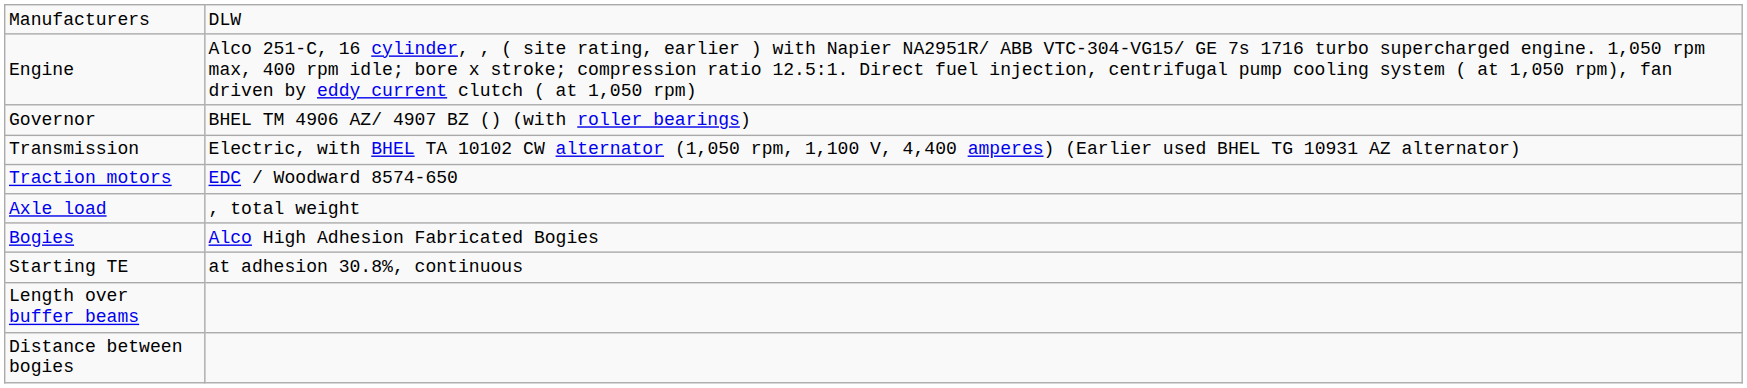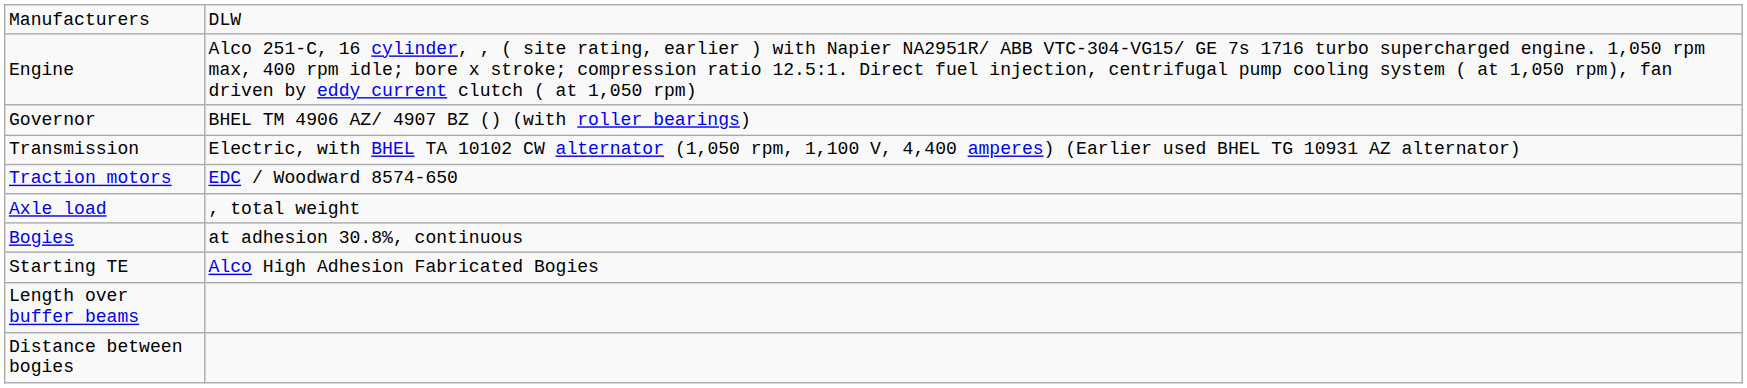 <table class="wikitable">
 <tr>
 <td>Manufacturers</td>
 <td>DLW</td>
 </tr>
 <tr>
 <td>Engine</td>
 <td>Alco 251-C, 16 <a href='#'>cylinder</a>, , ( site rating, earlier ) with Napier NA2951R/ ABB VTC-304-VG15/ GE 7s 1716 turbo supercharged engine. 1,050 rpm max, 400 rpm idle;  bore x stroke; compression ratio 12.5:1. Direct fuel injection, centrifugal pump cooling system ( at 1,050 rpm), fan driven by <a href='#'>eddy current</a> clutch ( at 1,050 rpm)</td>
 </tr>
 <tr>
 <td>Governor</td>
 <td>BHEL TM 4906 AZ/ 4907 BZ () (with <a href='#'>roller bearings</a>)</td>
 </tr>
 <tr>
 <td>Transmission</td>
 <td>Electric, with <a href='#'>BHEL</a> TA 10102 CW <a href='#'>alternator</a> (1,050 rpm, 1,100 V, 4,400 <a href='#'>amperes</a>) (Earlier used BHEL TG 10931 AZ alternator)</td>
 </tr>
 <tr>
 <td><a href='#'>Traction motors</a></td>
 <td><a href='#'>EDC</a> / Woodward 8574-650</td>
 </tr>
 <tr>
 <td><a href='#'>Axle load</a></td>
 <td>, total weight </td>
 </tr>
 <tr>
 <td><a href='#'>Bogies</a></td>
-<td><a href='#'>Alco</a> High Adhesion Fabricated Bogies</td>
+<td> at adhesion 30.8%, continuous </td>
 </tr>
 <tr>
 <td>Starting TE</td>
-<td> at adhesion 30.8%, continuous </td>
+<td><a href='#'>Alco</a> High Adhesion Fabricated Bogies</td>
 </tr>
 <tr>
 <td>Length over <a href='#'>buffer beams</a></td>
 <td></td>
 </tr>
 <tr>
 <td>Distance between bogies</td>
 <td></td>
 </tr>
 </table>
